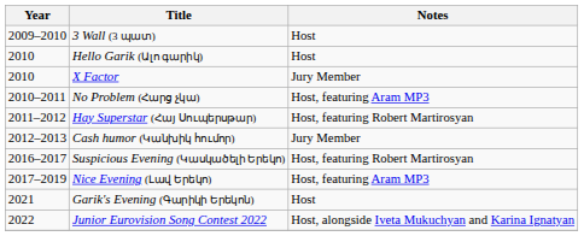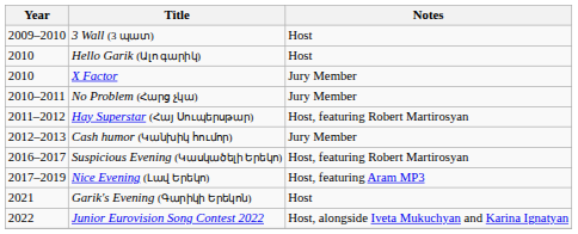 <table class="wikitable sortable">
 <tr>
 <th>Year</th>
 <th>Title</th>
 <th class="unsortable">Notes</th>
 </tr>
 <tr>
 <td>2009–2010</td>
 <td><em>3 Wall</em> <small> (3 պատ)</small></td>
 <td>Host</td>
 </tr>
 <tr>
 <td>2010</td>
 <td><em>Hello Garik</em> <small> (Ալո գարիկ)</small></td>
 <td>Host</td>
 </tr>
 <tr>
 <td>2010</td>
 <td><em><a href='#'>X Factor</a></em></td>
 <td>Jury Member</td>
 </tr>
 <tr>
 <td>2010–2011</td>
 <td><em>No Problem</em> <small> (Հարց չկա)</small></td>
-<td>Host, featuring <a href='#'>Aram MP3</a></td>
+<td>Jury Member</td>
 </tr>
 <tr>
 <td>2011–2012</td>
 <td><em><a href='#'>Hay Superstar</a></em> <small> (Հայ Սուպերսթար)</small></td>
 <td>Host, featuring Robert Martirosyan</td>
 </tr>
 <tr>
 <td>2012–2013</td>
 <td><em>Cash humor</em> <small> (Կանխիկ հումոր)</small></td>
 <td>Jury Member</td>
 </tr>
 <tr>
 <td>2016–2017</td>
 <td><em>Suspicious Evening</em> <small> (Կասկածելի Երեկո)</small></td>
 <td>Host, featuring Robert Martirosyan</td>
 </tr>
 <tr>
 <td>2017–2019</td>
 <td><em><a href='#'>Nice Evening</a></em> <small> (Լավ Երեկո)</small></td>
 <td>Host, featuring <a href='#'>Aram MP3</a></td>
 </tr>
 <tr>
 <td>2021</td>
 <td><em>Garik's Evening</em> <small> (Գարիկի Երեկոն)</small></td>
 <td>Host</td>
 </tr>
 <tr>
 <td>2022</td>
 <td><em><a href='#'>Junior Eurovision Song Contest 2022</a></em></td>
 <td>Host, alongside <a href='#'>Iveta Mukuchyan</a> and <a href='#'>Karina Ignatyan</a></td>
 </tr>
 <tr>
 </tr>
 </table>
